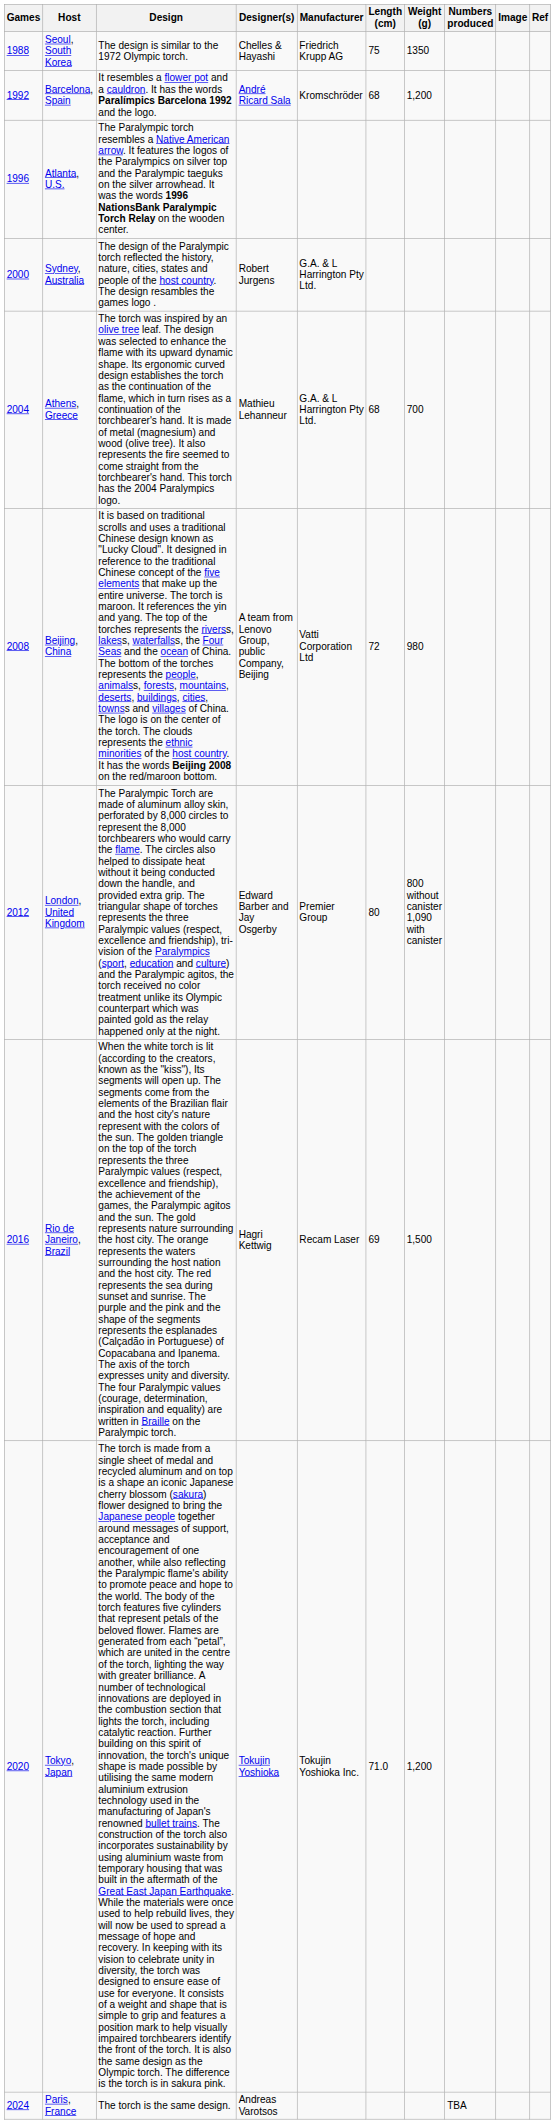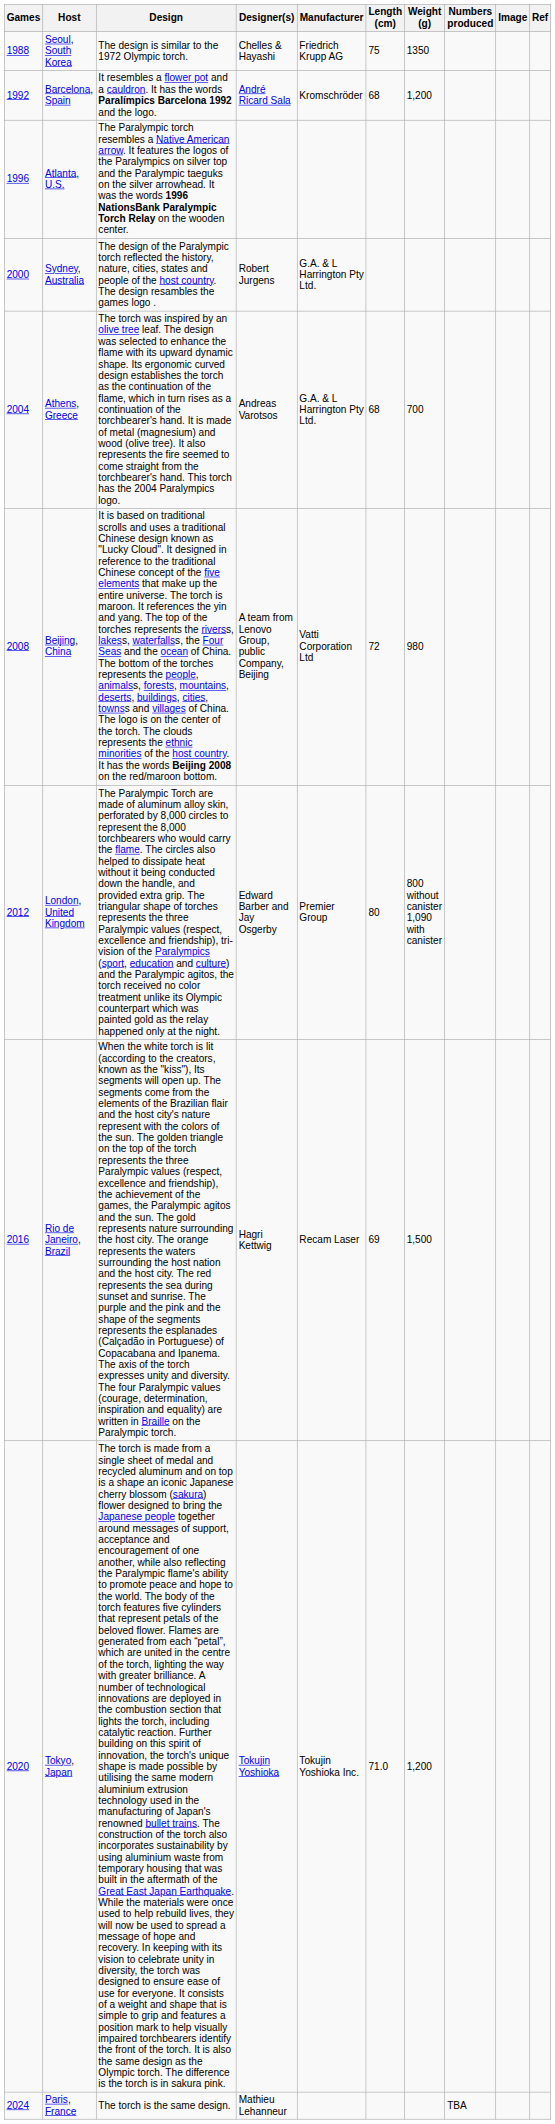 <table class="wikitable sortable">
 <tr>
 <th scope="col">Games</th>
 <th scope="col">Host</th>
 <th scope="col">Design</th>
 <th scope="col">Designer(s)</th>
 <th scope="col">Manufacturer</th>
 <th scope="col">Length<br>(cm)</th>
 <th scope="col">Weight<br>(g)</th>
 <th scope="col">Numbers produced</th>
 <th scope="col">Image</th>
 <th scope="col">Ref</th>
 </tr>
 <tr>
 <td><a href='#'>1988</a></td>
 <td><a href='#'>Seoul</a>, <a href='#'>South Korea</a></td>
 <td>The design is similar to the 1972 Olympic torch.</td>
 <td>Chelles & Hayashi</td>
 <td>Friedrich Krupp AG</td>
 <td>75</td>
 <td>1350</td>
 <td></td>
 <td></td>
 <td></td>
 </tr>
 <tr>
 <td><a href='#'>1992</a></td>
 <td><a href='#'>Barcelona</a>, <a href='#'>Spain</a></td>
 <td>It resembles a <a href='#'>flower pot</a> and a <a href='#'>cauldron</a>. It has the words <strong>Paralímpics Barcelona 1992</strong> and the logo.</td>
 <td><a href='#'>André Ricard Sala</a></td>
 <td>Kromschröder</td>
 <td>68</td>
 <td>1,200</td>
 <td></td>
 <td></td>
 <td></td>
 </tr>
 <tr>
 <td><a href='#'>1996</a></td>
 <td><a href='#'>Atlanta</a>, <a href='#'>U.S.</a></td>
 <td>The Paralympic torch resembles a <a href='#'>Native American</a> <a href='#'>arrow</a>. It features the logos of the Paralympics on silver top and the Paralympic taeguks on the silver arrowhead. It was the words <strong>1996 NationsBank Paralympic Torch Relay</strong> on the wooden center.</td>
 <td></td>
 <td></td>
 <td></td>
 <td></td>
 <td></td>
 <td></td>
 <td></td>
 </tr>
 <tr>
 <td><a href='#'>2000</a></td>
 <td><a href='#'>Sydney</a>, <a href='#'>Australia</a></td>
 <td>The design of the Paralympic torch reflected the history, nature, cities, states and people of the <a href='#'>host country</a>. The design resambles the games logo .</td>
 <td>Robert Jurgens</td>
 <td>G.A. & L Harrington Pty Ltd.</td>
 <td></td>
 <td></td>
 <td></td>
 <td></td>
 <td></td>
 </tr>
 <tr>
 <td><a href='#'>2004</a></td>
 <td><a href='#'>Athens</a>, <a href='#'>Greece</a></td>
 <td>The torch was inspired by an <a href='#'>olive tree</a> leaf. The design was selected to enhance the flame with its upward dynamic shape. Its ergonomic curved design establishes the torch as the continuation of the flame, which in turn rises as a continuation of the torchbearer's hand. It is made of metal (magnesium) and wood (olive tree). It also represents the fire seemed to come straight from the torchbearer's hand. This torch has the 2004 Paralympics logo.</td>
-<td>Mathieu Lehanneur</td>
+<td>Andreas Varotsos</td>
 <td>G.A. & L Harrington Pty Ltd.</td>
 <td>68</td>
 <td>700</td>
 <td></td>
 <td></td>
 <td></td>
 </tr>
 <tr>
 <td><a href='#'>2008</a></td>
 <td><a href='#'>Beijing</a>, <a href='#'>China</a></td>
 <td>It is based on traditional scrolls and uses a traditional Chinese design known as "Lucky Cloud". It designed in reference to the traditional Chinese concept of the <a href='#'>five elements</a> that make up the entire universe. The torch is maroon. It references the yin and yang. The top of the torches represents the <a href='#'>rivers</a>s, <a href='#'>lakes</a>s, <a href='#'>waterfalls</a>s, the <a href='#'>Four Seas</a> and the <a href='#'>ocean</a> of China. The bottom of the torches represents the <a href='#'>people</a>, <a href='#'>animals</a>s, <a href='#'>forests</a>, <a href='#'>mountains</a>, <a href='#'>deserts</a>, <a href='#'>buildings</a>, <a href='#'>cities</a>, <a href='#'>towns</a>s and <a href='#'>villages</a> of China. The logo is on the center of the torch. The clouds represents the <a href='#'>ethnic minorities</a> of the <a href='#'>host country</a>. It has the words <strong>Beijing 2008</strong> on the red/maroon bottom.</td>
 <td>A team from Lenovo Group, <br>public Company, Beijing</td>
 <td>Vatti Corporation Ltd</td>
 <td>72</td>
 <td>980</td>
 <td></td>
 <td></td>
 <td></td>
 </tr>
 <tr>
 <td><a href='#'>2012</a></td>
 <td><a href='#'>London</a>, <a href='#'>United Kingdom</a></td>
 <td>The Paralympic Torch are made of aluminum alloy skin, perforated by 8,000 circles to represent the 8,000 torchbearers who would carry the <a href='#'>flame</a>. The circles also helped to dissipate heat without it being conducted down the handle, and provided extra grip. The triangular shape of torches represents the three Paralympic values (respect, excellence and friendship), tri-vision of the <a href='#'>Paralympics</a> (<a href='#'>sport</a>, <a href='#'>education</a> and <a href='#'>culture</a>) and the Paralympic agitos, the torch received no color treatment unlike its Olympic counterpart which was painted gold as the relay happened only at the night.</td>
 <td>Edward Barber and <br>Jay Osgerby</td>
 <td>Premier Group</td>
 <td>80</td>
 <td>800 without canister<br>1,090 with canister</td>
 <td></td>
 <td></td>
 <td></td>
 </tr>
 <tr>
 <td><a href='#'>2016</a></td>
 <td><a href='#'>Rio de Janeiro</a>, <a href='#'>Brazil</a></td>
 <td>When the white torch is lit (according to the creators, known as the "kiss"), Its segments will open up. The segments come from the elements of the Brazilian flair and the host city's nature represent with the colors of the sun. The golden triangle on the top of the torch represents the three Paralympic values (respect, excellence and friendship), the achievement of the games, the Paralympic agitos and the sun. The gold represents nature surrounding the host city. The orange represents the waters surrounding the host nation and the host city. The red represents the sea during sunset and sunrise. The purple and the pink and the shape of the segments represents the esplanades (Calçadão in Portuguese) of Copacabana and Ipanema. The axis of the torch expresses unity and diversity. The four Paralympic values (courage, determination, inspiration and equality) are written in <a href='#'>Braille</a> on the Paralympic torch.</td>
 <td>Hagri Kettwig</td>
 <td>Recam Laser</td>
 <td>69</td>
 <td>1,500</td>
 <td></td>
 <td></td>
 <td></td>
 </tr>
 <tr>
 <td><a href='#'>2020</a></td>
 <td><a href='#'>Tokyo</a>, <a href='#'>Japan</a></td>
 <td>The torch is made from a single sheet of medal and recycled aluminum and on top is a shape an iconic Japanese cherry blossom (<a href='#'>sakura</a>) flower designed to bring the <a href='#'>Japanese people</a> together around messages of support, acceptance and encouragement of one another, while also reflecting the Paralympic flame's ability to promote peace and hope to the world. The body of the torch features five cylinders that represent petals of the beloved flower. Flames are generated from each “petal”, which are united in the centre of the torch, lighting the way with greater brilliance. A number of technological innovations are deployed in the combustion section that lights the torch, including catalytic reaction. Further building on this spirit of innovation, the torch's unique shape is made possible by utilising the same modern aluminium extrusion technology used in the manufacturing of Japan's renowned <a href='#'>bullet trains</a>. The construction of the torch also incorporates sustainability by using aluminium waste from temporary housing that was built in the aftermath of the <a href='#'>Great East Japan Earthquake</a>. While the materials were once used to help rebuild lives, they will now be used to spread a message of hope and recovery. In keeping with its vision to celebrate unity in diversity, the torch was designed to ensure ease of use for everyone. It consists of a weight and shape that is simple to grip and features a position mark to help visually impaired torchbearers identify the front of the torch. It is also the same design as the Olympic torch. The difference is the torch is in sakura pink.</td>
 <td><a href='#'>Tokujin Yoshioka</a></td>
 <td>Tokujin Yoshioka Inc.</td>
 <td>71.0</td>
 <td>1,200</td>
 <td></td>
 <td></td>
 <td></td>
 </tr>
 <tr>
 <td><a href='#'>2024</a></td>
 <td><a href='#'>Paris</a>, <a href='#'>France</a></td>
 <td>The torch is the same design.</td>
-<td>Andreas Varotsos</td>
+<td>Mathieu Lehanneur</td>
 <td></td>
 <td></td>
 <td></td>
 <td>TBA</td>
 <td></td>
 <td></td>
 </tr>
 </table>
